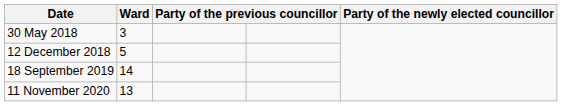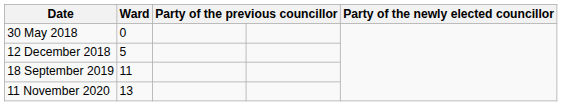 <table class="wikitable">
 <tr>
 <th>Date</th>
 <th>Ward</th>
 <th colspan=2>Party of the previous councillor</th>
 <th colspan=2>Party of the newly elected councillor</th>
 </tr>
 <tr>
 <td>30 May 2018</td>
-<td>3</td>
+<td>0</td>
 <td></td>
 <td></td>
 </tr>
 <tr>
 <td>12 December 2018</td>
 <td>5</td>
 <td></td>
 <td></td>
 </tr>
 <tr>
 <td>18 September 2019</td>
-<td>14</td>
+<td>11</td>
 <td></td>
 <td></td>
 </tr>
 <tr>
 <td>11 November 2020</td>
 <td>13</td>
 <td></td>
 <td></td>
 </tr>
 </table>
